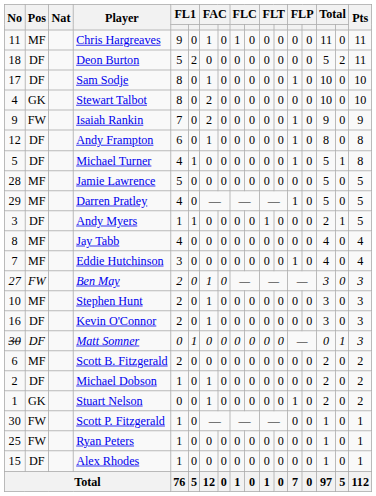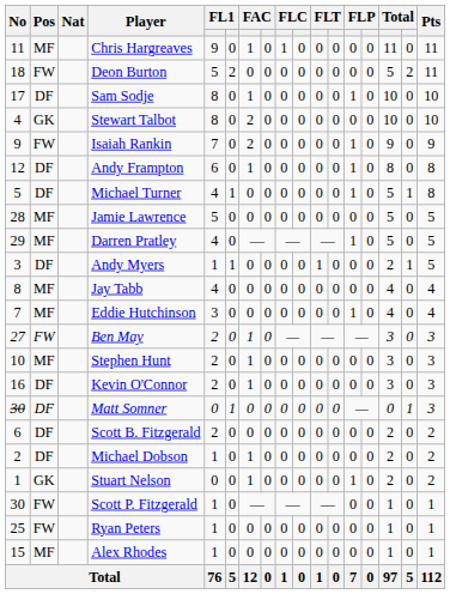 <table class="wikitable" style="text-align:center; border:1px #aaa solid; font-size:95%;">
 <tr>
 <th rowspan="2">No</th>
 <th rowspan="2">Pos</th>
 <th rowspan="2">Nat</th>
 <th rowspan="2">Player</th>
 <th colspan="2">FL1</th>
 <th colspan="2">FAC</th>
 <th colspan="2">FLC</th>
 <th colspan="2">FLT</th>
 <th colspan="2">FLP</th>
 <th colspan="2">Total</th>
 <th rowspan="2">Pts</th>
 </tr>
 <tr>
 <th></th>
 <th></th>
 <th></th>
 <th></th>
 <th></th>
 <th></th>
 <th></th>
 <th></th>
 <th></th>
 <th></th>
 <th></th>
 <th></th>
 </tr>
 <tr>
 <td>11</td>
 <td>MF</td>
 <td></td>
 <td style="text-align:left;"><a href='#'>Chris Hargreaves</a></td>
 <td>9</td>
 <td>0</td>
 <td>1</td>
 <td>0</td>
 <td>1</td>
 <td>0</td>
 <td>0</td>
 <td>0</td>
 <td>0</td>
 <td>0</td>
 <td>11</td>
 <td>0</td>
 <td>11</td>
 </tr>
 <tr>
 <td>18</td>
-<td>DF</td>
+<td>FW</td>
 <td></td>
 <td style="text-align:left;"><a href='#'>Deon Burton</a></td>
 <td>5</td>
 <td>2</td>
 <td>0</td>
 <td>0</td>
 <td>0</td>
 <td>0</td>
 <td>0</td>
 <td>0</td>
 <td>0</td>
 <td>0</td>
 <td>5</td>
 <td>2</td>
 <td>11</td>
 </tr>
 <tr>
 <td>17</td>
 <td>DF</td>
 <td></td>
 <td style="text-align:left;"><a href='#'>Sam Sodje</a></td>
 <td>8</td>
 <td>0</td>
 <td>1</td>
 <td>0</td>
 <td>0</td>
 <td>0</td>
 <td>0</td>
 <td>0</td>
 <td>1</td>
 <td>0</td>
 <td>10</td>
 <td>0</td>
 <td>10</td>
 </tr>
 <tr>
 <td>4</td>
 <td>GK</td>
 <td></td>
 <td style="text-align:left;"><a href='#'>Stewart Talbot</a></td>
 <td>8</td>
 <td>0</td>
 <td>2</td>
 <td>0</td>
 <td>0</td>
 <td>0</td>
 <td>0</td>
 <td>0</td>
 <td>0</td>
 <td>0</td>
 <td>10</td>
 <td>0</td>
 <td>10</td>
 </tr>
 <tr>
 <td>9</td>
 <td>FW</td>
 <td></td>
 <td style="text-align:left;"><a href='#'>Isaiah Rankin</a></td>
 <td>7</td>
 <td>0</td>
 <td>2</td>
 <td>0</td>
 <td>0</td>
 <td>0</td>
 <td>0</td>
 <td>0</td>
 <td>1</td>
 <td>0</td>
 <td>9</td>
 <td>0</td>
 <td>9</td>
 </tr>
 <tr>
 <td>12</td>
 <td>DF</td>
 <td></td>
 <td style="text-align:left;"><a href='#'>Andy Frampton</a></td>
 <td>6</td>
 <td>0</td>
 <td>1</td>
 <td>0</td>
 <td>0</td>
 <td>0</td>
 <td>0</td>
 <td>0</td>
 <td>1</td>
 <td>0</td>
 <td>8</td>
 <td>0</td>
 <td>8</td>
 </tr>
 <tr>
 <td>5</td>
 <td>DF</td>
 <td></td>
 <td style="text-align:left;"><a href='#'>Michael Turner</a></td>
 <td>4</td>
 <td>1</td>
 <td>0</td>
 <td>0</td>
 <td>0</td>
 <td>0</td>
 <td>0</td>
 <td>0</td>
 <td>1</td>
 <td>0</td>
 <td>5</td>
 <td>1</td>
 <td>8</td>
 </tr>
 <tr>
 <td>28</td>
 <td>MF</td>
 <td></td>
 <td style="text-align:left;"><a href='#'>Jamie Lawrence</a></td>
 <td>5</td>
 <td>0</td>
 <td>0</td>
 <td>0</td>
 <td>0</td>
 <td>0</td>
 <td>0</td>
 <td>0</td>
 <td>0</td>
 <td>0</td>
 <td>5</td>
 <td>0</td>
 <td>5</td>
 </tr>
 <tr>
 <td>29</td>
 <td>MF</td>
 <td></td>
 <td style="text-align:left;"><a href='#'>Darren Pratley</a></td>
 <td>4</td>
 <td>0</td>
 <td colspan="2">—</td>
 <td colspan="2">—</td>
 <td colspan="2">—</td>
 <td>1</td>
 <td>0</td>
 <td>5</td>
 <td>0</td>
 <td>5</td>
 </tr>
 <tr>
 <td>3</td>
 <td>DF</td>
 <td></td>
 <td style="text-align:left;"><a href='#'>Andy Myers</a></td>
 <td>1</td>
 <td>1</td>
 <td>0</td>
 <td>0</td>
 <td>0</td>
 <td>0</td>
 <td>1</td>
 <td>0</td>
 <td>0</td>
 <td>0</td>
 <td>2</td>
 <td>1</td>
 <td>5</td>
 </tr>
 <tr>
 <td>8</td>
 <td>MF</td>
 <td></td>
 <td style="text-align:left;"><a href='#'>Jay Tabb</a></td>
 <td>4</td>
 <td>0</td>
 <td>0</td>
 <td>0</td>
 <td>0</td>
 <td>0</td>
 <td>0</td>
 <td>0</td>
 <td>0</td>
 <td>0</td>
 <td>4</td>
 <td>0</td>
 <td>4</td>
 </tr>
 <tr>
 <td>7</td>
 <td>MF</td>
 <td></td>
 <td style="text-align:left;"><a href='#'>Eddie Hutchinson</a></td>
 <td>3</td>
 <td>0</td>
 <td>0</td>
 <td>0</td>
 <td>0</td>
 <td>0</td>
 <td>0</td>
 <td>0</td>
 <td>1</td>
 <td>0</td>
 <td>4</td>
 <td>0</td>
 <td>4</td>
 </tr>
 <tr>
 <td><em>27</em></td>
 <td><em>FW</em></td>
 <td><em></em></td>
 <td style="text-align:left;"><em><a href='#'>Ben May</a></em></td>
 <td><em>2</em></td>
 <td><em>0</em></td>
 <td><em>1</em></td>
 <td><em>0</em></td>
 <td colspan="2"><em>—</em></td>
 <td colspan="2"><em>—</em></td>
 <td colspan="2"><em>—</em></td>
 <td><em>3</em></td>
 <td><em>0</em></td>
 <td><em>3</em></td>
 </tr>
 <tr>
 <td>10</td>
 <td>MF</td>
 <td></td>
 <td style="text-align:left;"><a href='#'>Stephen Hunt</a></td>
 <td>2</td>
 <td>0</td>
 <td>1</td>
 <td>0</td>
 <td>0</td>
 <td>0</td>
 <td>0</td>
 <td>0</td>
 <td>0</td>
 <td>0</td>
 <td>3</td>
 <td>0</td>
 <td>3</td>
 </tr>
 <tr>
 <td>16</td>
 <td>DF</td>
 <td></td>
 <td style="text-align:left;"><a href='#'>Kevin O'Connor</a></td>
 <td>2</td>
 <td>0</td>
 <td>1</td>
 <td>0</td>
 <td>0</td>
 <td>0</td>
 <td>0</td>
 <td>0</td>
 <td>0</td>
 <td>0</td>
 <td>3</td>
 <td>0</td>
 <td>3</td>
 </tr>
 <tr>
 <td><em><s>30</s></em></td>
 <td><em>DF</em></td>
 <td><em></em></td>
 <td style="text-align:left;"><em><a href='#'>Matt Somner</a></em></td>
 <td><em>0</em></td>
 <td><em>1</em></td>
 <td><em>0</em></td>
 <td><em>0</em></td>
 <td><em>0</em></td>
 <td><em>0</em></td>
 <td><em>0</em></td>
 <td><em>0</em></td>
 <td colspan="2"><em>—</em></td>
 <td><em>0</em></td>
 <td><em>1</em></td>
 <td><em>3</em></td>
 </tr>
 <tr>
 <td>6</td>
-<td>MF</td>
+<td>DF</td>
 <td></td>
 <td style="text-align:left;"><a href='#'>Scott B. Fitzgerald</a></td>
 <td>2</td>
 <td>0</td>
 <td>0</td>
 <td>0</td>
 <td>0</td>
 <td>0</td>
 <td>0</td>
 <td>0</td>
 <td>0</td>
 <td>0</td>
 <td>2</td>
 <td>0</td>
 <td>2</td>
 </tr>
 <tr>
 <td>2</td>
 <td>DF</td>
 <td></td>
 <td style="text-align:left;"><a href='#'>Michael Dobson</a></td>
 <td>1</td>
 <td>0</td>
 <td>1</td>
 <td>0</td>
 <td>0</td>
 <td>0</td>
 <td>0</td>
 <td>0</td>
 <td>0</td>
 <td>0</td>
 <td>2</td>
 <td>0</td>
 <td>2</td>
 </tr>
 <tr>
 <td>1</td>
 <td>GK</td>
 <td></td>
 <td style="text-align:left;"><a href='#'>Stuart Nelson</a></td>
 <td>0</td>
 <td>0</td>
 <td>1</td>
 <td>0</td>
 <td>0</td>
 <td>0</td>
 <td>0</td>
 <td>0</td>
 <td>1</td>
 <td>0</td>
 <td>2</td>
 <td>0</td>
 <td>2</td>
 </tr>
 <tr>
 <td>30</td>
 <td>FW</td>
 <td></td>
 <td style="text-align:left;"><a href='#'>Scott P. Fitzgerald</a></td>
 <td>1</td>
 <td>0</td>
 <td colspan="2">—</td>
 <td colspan="2">—</td>
 <td colspan="2">—</td>
 <td>0</td>
 <td>0</td>
 <td>1</td>
 <td>0</td>
 <td>1</td>
 </tr>
 <tr>
 <td>25</td>
 <td>FW</td>
 <td></td>
 <td style="text-align:left;"><a href='#'>Ryan Peters</a></td>
 <td>1</td>
 <td>0</td>
 <td>0</td>
 <td>0</td>
 <td>0</td>
 <td>0</td>
 <td>0</td>
 <td>0</td>
 <td>0</td>
 <td>0</td>
 <td>1</td>
 <td>0</td>
 <td>1</td>
 </tr>
 <tr>
 <td>15</td>
-<td>DF</td>
+<td>MF</td>
 <td></td>
 <td style="text-align:left;"><a href='#'>Alex Rhodes</a></td>
 <td>1</td>
 <td>0</td>
 <td>0</td>
 <td>0</td>
 <td>0</td>
 <td>0</td>
 <td>0</td>
 <td>0</td>
 <td>0</td>
 <td>0</td>
 <td>1</td>
 <td>0</td>
 <td>1</td>
 </tr>
 <tr>
 <th colspan="4">Total</th>
 <th>76</th>
 <th>5</th>
 <th>12</th>
 <th>0</th>
 <th>1</th>
 <th>0</th>
 <th>1</th>
 <th>0</th>
 <th>7</th>
 <th>0</th>
 <th>97</th>
 <th>5</th>
 <th>112</th>
 </tr>
 </table>
